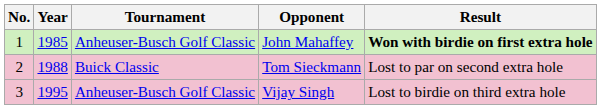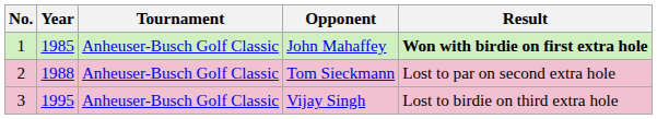 <table class="wikitable" style="font-size:95%;">
 <tr>
 <th>No.</th>
 <th>Year</th>
 <th>Tournament</th>
 <th>Opponent</th>
 <th>Result</th>
 </tr>
 <tr style="background:#D0F0C0;">
 <td align=center>1</td>
 <td><a href='#'>1985</a></td>
 <td><a href='#'>Anheuser-Busch Golf Classic</a></td>
 <td> <a href='#'>John Mahaffey</a></td>
 <td><strong>Won with birdie on first extra hole</strong></td>
 </tr>
 <tr style="background:#F2C1D1;">
 <td align=center>2</td>
 <td><a href='#'>1988</a></td>
-<td><a href='#'>Buick Classic</a></td>
+<td><a href='#'>Anheuser-Busch Golf Classic</a></td>
 <td> <a href='#'>Tom Sieckmann</a></td>
 <td>Lost to par on second extra hole</td>
 </tr>
 <tr style="background:#F2C1D1;">
 <td align=center>3</td>
 <td><a href='#'>1995</a></td>
 <td><a href='#'>Anheuser-Busch Golf Classic</a></td>
 <td> <a href='#'>Vijay Singh</a></td>
 <td>Lost to birdie on third extra hole</td>
 </tr>
 </table>
